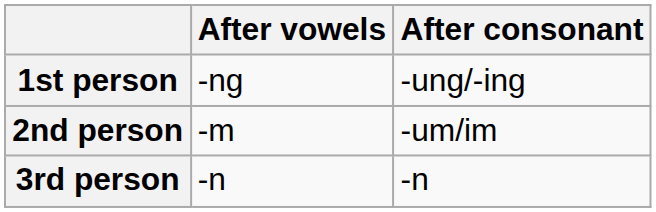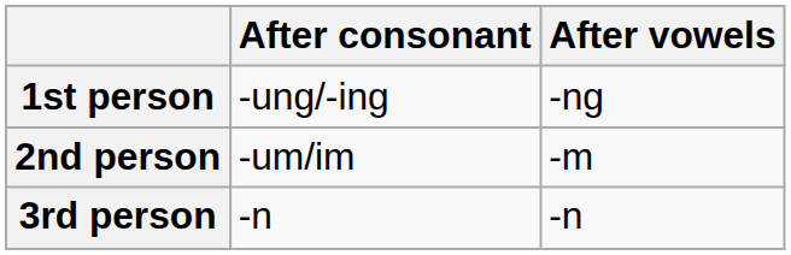 <table class="wikitable">
 <tr>
 <th></th>
+<th>After consonant</th>
 <th>After vowels</th>
-<th>After consonant</th>
 </tr>
 <tr>
 <th>1st person</th>
+<td>-ung/-ing</td>
 <td>-ng</td>
-<td>-ung/-ing</td>
 </tr>
 <tr>
 <th>2nd person</th>
+<td>-um/im</td>
 <td>-m</td>
-<td>-um/im</td>
 </tr>
 <tr>
 <th>3rd person</th>
 <td>-n</td>
 <td>-n</td>
 </tr>
 </table>
